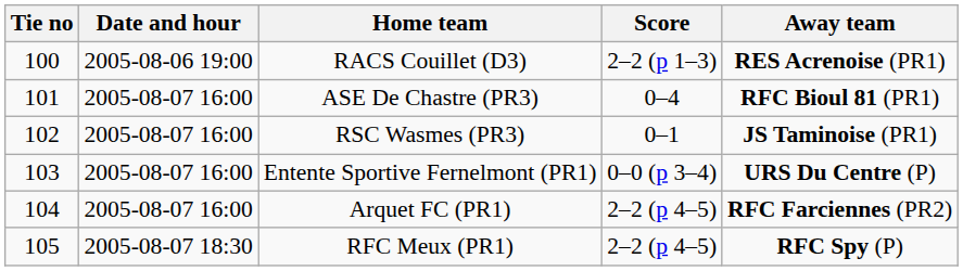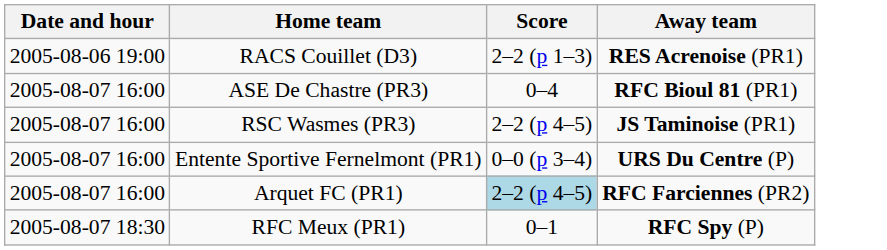 <table class="wikitable" style="text-align: center">
 <tr>
-<th>Tie no</th>
 <th>Date and hour</th>
 <th>Home team</th>
 <th>Score</th>
 <th>Away team</th>
 </tr>
 <tr>
-<td>100</td>
 <td>2005-08-06 19:00</td>
 <td>RACS Couillet (D3)</td>
 <td>2–2 (<a href='#'>p</a> 1–3)</td>
 <td><strong>RES Acrenoise</strong> (PR1)</td>
 </tr>
 <tr>
-<td>101</td>
 <td>2005-08-07 16:00</td>
 <td>ASE De Chastre (PR3)</td>
 <td>0–4</td>
 <td><strong>RFC Bioul 81</strong> (PR1)</td>
 </tr>
 <tr>
-<td>102</td>
 <td>2005-08-07 16:00</td>
 <td>RSC Wasmes (PR3)</td>
-<td>0–1</td>
+<td>2–2 (<a href='#'>p</a> 4–5)</td>
 <td><strong>JS Taminoise</strong> (PR1)</td>
 </tr>
 <tr>
-<td>103</td>
 <td>2005-08-07 16:00</td>
 <td>Entente Sportive Fernelmont (PR1)</td>
 <td>0–0 (<a href='#'>p</a> 3–4)</td>
 <td><strong>URS Du Centre</strong> (P)</td>
 </tr>
 <tr>
-<td>104</td>
 <td>2005-08-07 16:00</td>
 <td>Arquet FC (PR1)</td>
-<td>2–2 (<a href='#'>p</a> 4–5)</td>
+<td style="background: lightblue;">2–2 (<a href='#'>p</a> 4–5)</td>
 <td><strong>RFC Farciennes</strong> (PR2)</td>
 </tr>
 <tr>
-<td>105</td>
 <td>2005-08-07 18:30</td>
 <td>RFC Meux (PR1)</td>
-<td>2–2 (<a href='#'>p</a> 4–5)</td>
+<td>0–1</td>
 <td><strong>RFC Spy</strong> (P)</td>
 </tr>
 </table>
